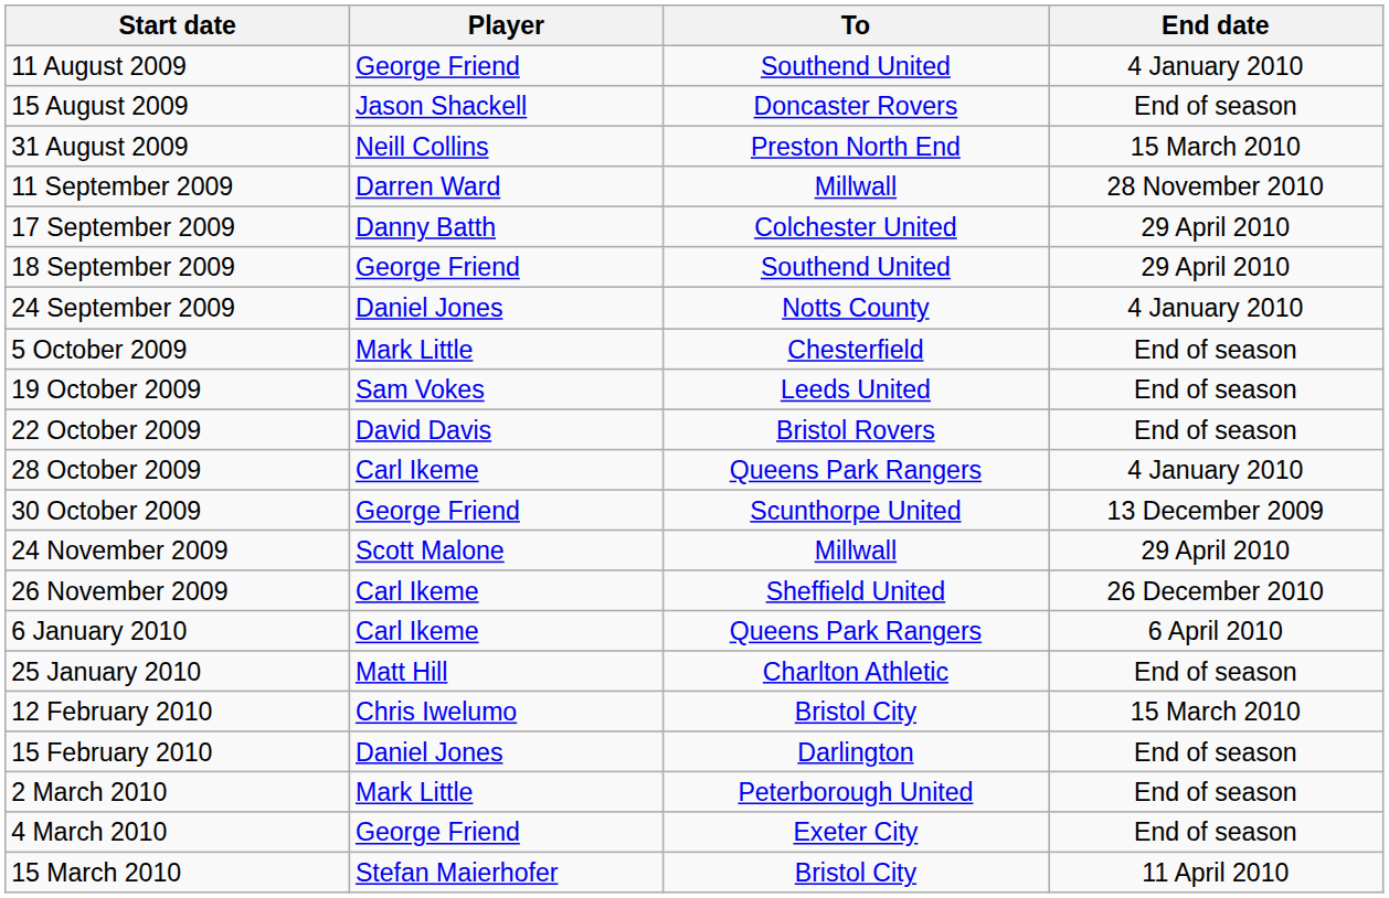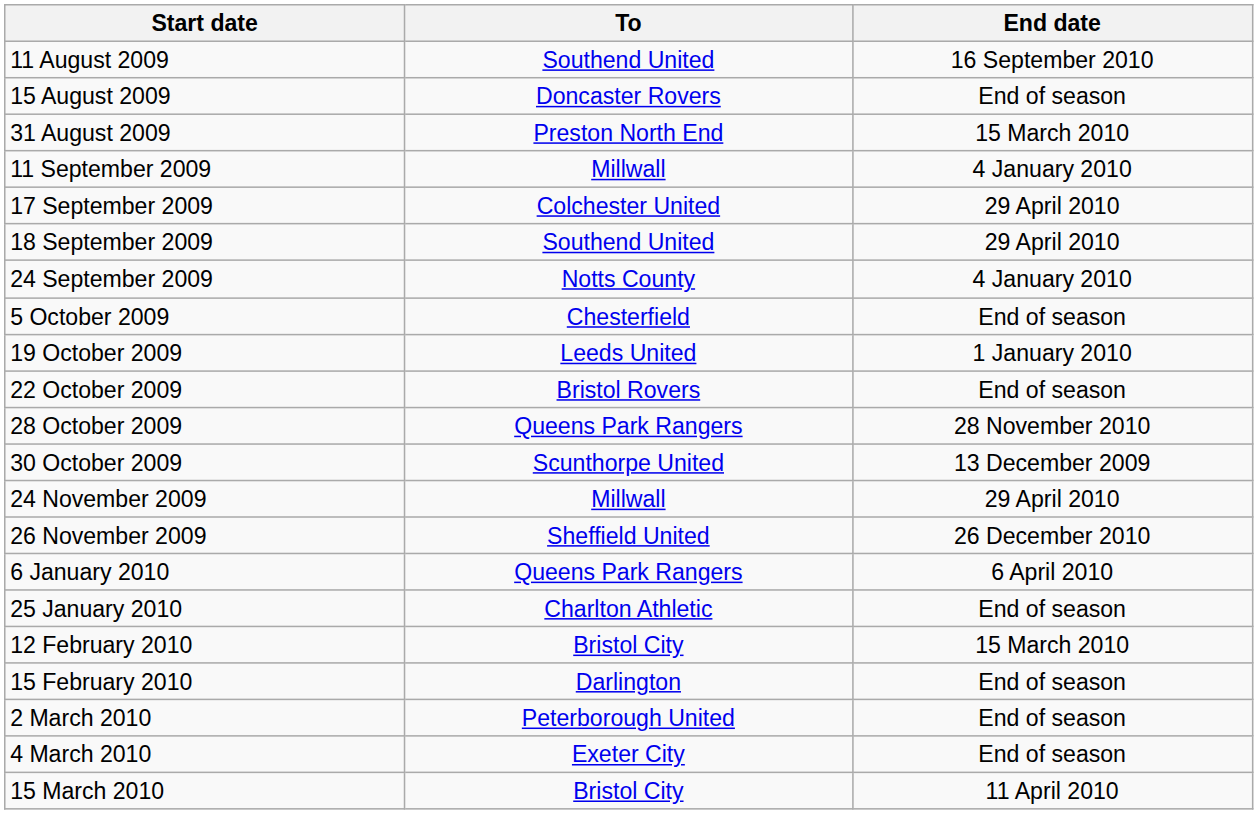 <table class="wikitable" style="text-align:center; font-size:95%;width:65%; text-align:left">
 <tr>
 <th>Start date</th>
-<th>Player</th>
 <th>To</th>
 <th>End date</th>
 </tr>
 <tr --->
 <td>11 August 2009</td>
-<td> <a href='#'>George Friend</a></td>
 <td align="center"><a href='#'>Southend United</a></td>
-<td align="center">4 January 2010</td>
+<td align="center">16 September 2010</td>
 </tr>
 <tr --->
 <td>15 August 2009</td>
-<td> <a href='#'>Jason Shackell</a></td>
 <td align="center"><a href='#'>Doncaster Rovers</a></td>
 <td align="center">End of season</td>
 </tr>
 <tr --->
 <td>31 August 2009</td>
-<td> <a href='#'>Neill Collins</a></td>
 <td align="center"><a href='#'>Preston North End</a></td>
 <td align="center">15 March 2010</td>
 </tr>
 <tr --->
 <td>11 September 2009</td>
-<td> <a href='#'>Darren Ward</a></td>
 <td align="center"><a href='#'>Millwall</a></td>
-<td align="center">28 November 2010</td>
+<td align="center">4 January 2010</td>
 </tr>
 <tr --->
 <td>17 September 2009</td>
-<td> <a href='#'>Danny Batth</a></td>
 <td align="center"><a href='#'>Colchester United</a></td>
 <td align="center">29 April 2010</td>
 </tr>
 <tr --->
 <td>18 September 2009</td>
-<td> <a href='#'>George Friend</a></td>
 <td align="center"><a href='#'>Southend United</a></td>
 <td align="center">29 April 2010</td>
 </tr>
 <tr --->
 <td>24 September 2009</td>
-<td> <a href='#'>Daniel Jones</a></td>
 <td align="center"><a href='#'>Notts County</a></td>
 <td align="center">4 January 2010</td>
 </tr>
 <tr --->
 <td>5 October 2009</td>
-<td> <a href='#'>Mark Little</a></td>
 <td align="center"><a href='#'>Chesterfield</a></td>
 <td align="center">End of season</td>
 </tr>
 <tr --->
 <td>19 October 2009</td>
-<td> <a href='#'>Sam Vokes</a></td>
 <td align="center"><a href='#'>Leeds United</a></td>
-<td align="center">End of season</td>
+<td align="center">1 January 2010</td>
 </tr>
 <tr --->
 <td>22 October 2009</td>
-<td> <a href='#'>David Davis</a></td>
 <td align="center"><a href='#'>Bristol Rovers</a></td>
 <td align="center">End of season</td>
 </tr>
 <tr --->
 <td>28 October 2009</td>
-<td> <a href='#'>Carl Ikeme</a></td>
 <td align="center"><a href='#'>Queens Park Rangers</a></td>
-<td align="center">4 January 2010</td>
+<td align="center">28 November 2010</td>
 </tr>
 <tr --->
 <td>30 October 2009</td>
-<td> <a href='#'>George Friend</a></td>
 <td align="center"><a href='#'>Scunthorpe United</a></td>
 <td align="center">13 December 2009</td>
 </tr>
 <tr --->
 <td>24 November 2009</td>
-<td> <a href='#'>Scott Malone</a></td>
 <td align="center"><a href='#'>Millwall</a></td>
 <td align="center">29 April 2010</td>
 </tr>
 <tr --->
 <td>26 November 2009</td>
-<td> <a href='#'>Carl Ikeme</a></td>
 <td align="center"><a href='#'>Sheffield United</a></td>
 <td align="center">26 December 2010</td>
 </tr>
 <tr --->
 <td>6 January 2010</td>
-<td> <a href='#'>Carl Ikeme</a></td>
 <td align="center"><a href='#'>Queens Park Rangers</a></td>
 <td align="center">6 April 2010</td>
 </tr>
 <tr --->
 <td>25 January 2010</td>
-<td> <a href='#'>Matt Hill</a></td>
 <td align="center"><a href='#'>Charlton Athletic</a></td>
 <td align="center">End of season</td>
 </tr>
 <tr --->
 <td>12 February 2010</td>
-<td> <a href='#'>Chris Iwelumo</a></td>
 <td align="center"><a href='#'>Bristol City</a></td>
 <td align="center">15 March 2010</td>
 </tr>
 <tr --->
 <td>15 February 2010</td>
-<td> <a href='#'>Daniel Jones</a></td>
 <td align="center"><a href='#'>Darlington</a></td>
 <td align="center">End of season</td>
 </tr>
 <tr --->
 <td>2 March 2010</td>
-<td> <a href='#'>Mark Little</a></td>
 <td align="center"><a href='#'>Peterborough United</a></td>
 <td align="center">End of season</td>
 </tr>
 <tr --->
 <td>4 March 2010</td>
-<td> <a href='#'>George Friend</a></td>
 <td align="center"><a href='#'>Exeter City</a></td>
 <td align="center">End of season</td>
 </tr>
 <tr --->
 <td>15 March 2010</td>
-<td> <a href='#'>Stefan Maierhofer</a></td>
 <td align="center"><a href='#'>Bristol City</a></td>
 <td align="center">11 April 2010</td>
 </tr>
 </table>
